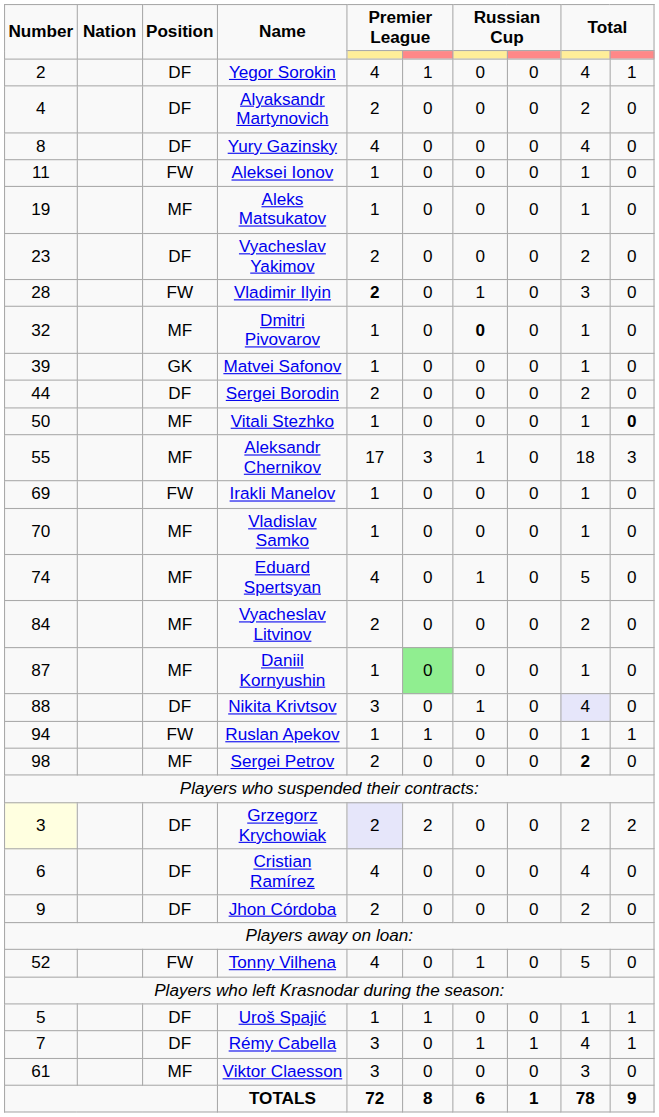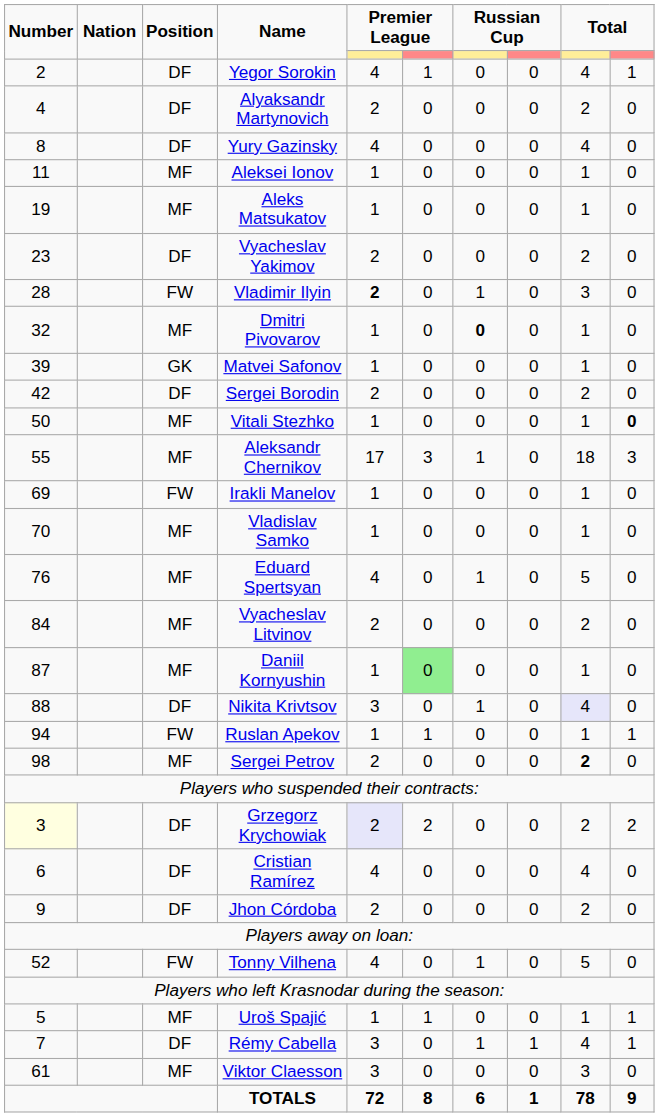 <table class="wikitable" style="font-size: 100%; text-align: center;">
 <tr>
 <td rowspan="2" width="10%" align="center"><strong>Number</strong></td>
 <td rowspan="2" width="10%" align="center"><strong>Nation</strong></td>
 <td rowspan="2" width="10%" align="center"><strong>Position</strong></td>
 <td rowspan="2" width="20%" align="center"><strong>Name</strong></td>
 <td colspan="2" align="center"><strong>Premier League</strong></td>
 <td colspan="2" align="center"><strong>Russian Cup</strong></td>
 <td colspan="2" align="center"><strong>Total</strong></td>
 </tr>
 <tr>
 <th width=60 style="background: #FFEE99"></th>
 <th width=60 style="background: #FF8888"></th>
 <th width=60 style="background: #FFEE99"></th>
 <th width=60 style="background: #FF8888"></th>
 <th width=60 style="background: #FFEE99"></th>
 <th width=60 style="background: #FF8888"></th>
 </tr>
 <tr>
 <td>2</td>
 <td></td>
 <td>DF</td>
 <td><a href='#'>Yegor Sorokin</a></td>
 <td>4</td>
 <td>1</td>
 <td>0</td>
 <td>0</td>
 <td>4</td>
 <td>1</td>
 </tr>
 <tr>
 <td>4</td>
 <td></td>
 <td>DF</td>
 <td><a href='#'>Alyaksandr Martynovich</a></td>
 <td>2</td>
 <td>0</td>
 <td>0</td>
 <td>0</td>
 <td>2</td>
 <td>0</td>
 </tr>
 <tr>
 <td>8</td>
 <td></td>
 <td>DF</td>
 <td><a href='#'>Yury Gazinsky</a></td>
 <td>4</td>
 <td>0</td>
 <td>0</td>
 <td>0</td>
 <td>4</td>
 <td>0</td>
 </tr>
 <tr>
 <td>11</td>
 <td></td>
-<td>FW</td>
+<td>MF</td>
 <td><a href='#'>Aleksei Ionov</a></td>
 <td>1</td>
 <td>0</td>
 <td>0</td>
 <td>0</td>
 <td>1</td>
 <td>0</td>
 </tr>
 <tr>
 <td>19</td>
 <td></td>
 <td>MF</td>
 <td><a href='#'>Aleks Matsukatov</a></td>
 <td>1</td>
 <td>0</td>
 <td>0</td>
 <td>0</td>
 <td>1</td>
 <td>0</td>
 </tr>
 <tr>
 <td>23</td>
 <td></td>
 <td>DF</td>
 <td><a href='#'>Vyacheslav Yakimov</a></td>
 <td>2</td>
 <td>0</td>
 <td>0</td>
 <td>0</td>
 <td>2</td>
 <td>0</td>
 </tr>
 <tr>
 <td>28</td>
 <td></td>
 <td>FW</td>
 <td><a href='#'>Vladimir Ilyin</a></td>
 <td><strong>2</strong></td>
 <td>0</td>
 <td>1</td>
 <td>0</td>
 <td>3</td>
 <td>0</td>
 </tr>
 <tr>
 <td>32</td>
 <td></td>
 <td>MF</td>
 <td><a href='#'>Dmitri Pivovarov</a></td>
 <td>1</td>
 <td>0</td>
 <td><strong>0</strong></td>
 <td>0</td>
 <td>1</td>
 <td>0</td>
 </tr>
 <tr>
 <td>39</td>
 <td></td>
 <td>GK</td>
 <td><a href='#'>Matvei Safonov</a></td>
 <td>1</td>
 <td>0</td>
 <td>0</td>
 <td>0</td>
 <td>1</td>
 <td>0</td>
 </tr>
 <tr>
-<td>44</td>
+<td>42</td>
 <td></td>
 <td>DF</td>
 <td><a href='#'>Sergei Borodin</a></td>
 <td>2</td>
 <td>0</td>
 <td>0</td>
 <td>0</td>
 <td>2</td>
 <td>0</td>
 </tr>
 <tr>
 <td>50</td>
 <td></td>
 <td>MF</td>
 <td><a href='#'>Vitali Stezhko</a></td>
 <td>1</td>
 <td>0</td>
 <td>0</td>
 <td>0</td>
 <td>1</td>
 <td><strong>0</strong></td>
 </tr>
 <tr>
 <td>55</td>
 <td></td>
 <td>MF</td>
 <td><a href='#'>Aleksandr Chernikov</a></td>
 <td>17</td>
 <td>3</td>
 <td>1</td>
 <td>0</td>
 <td>18</td>
 <td>3</td>
 </tr>
 <tr>
 <td>69</td>
 <td></td>
 <td>FW</td>
 <td><a href='#'>Irakli Manelov</a></td>
 <td>1</td>
 <td>0</td>
 <td>0</td>
 <td>0</td>
 <td>1</td>
 <td>0</td>
 </tr>
 <tr>
 <td>70</td>
 <td></td>
 <td>MF</td>
 <td><a href='#'>Vladislav Samko</a></td>
 <td>1</td>
 <td>0</td>
 <td>0</td>
 <td>0</td>
 <td>1</td>
 <td>0</td>
 </tr>
 <tr>
-<td>74</td>
+<td>76</td>
 <td></td>
 <td>MF</td>
 <td><a href='#'>Eduard Spertsyan</a></td>
 <td>4</td>
 <td>0</td>
 <td>1</td>
 <td>0</td>
 <td>5</td>
 <td>0</td>
 </tr>
 <tr>
 <td>84</td>
 <td></td>
 <td>MF</td>
 <td><a href='#'>Vyacheslav Litvinov</a></td>
 <td>2</td>
 <td>0</td>
 <td>0</td>
 <td>0</td>
 <td>2</td>
 <td>0</td>
 </tr>
 <tr>
 <td>87</td>
 <td></td>
 <td>MF</td>
 <td><a href='#'>Daniil Kornyushin</a></td>
 <td>1</td>
 <td style="background: lightgreen;">0</td>
 <td>0</td>
 <td>0</td>
 <td>1</td>
 <td>0</td>
 </tr>
 <tr>
 <td>88</td>
 <td></td>
 <td>DF</td>
 <td><a href='#'>Nikita Krivtsov</a></td>
 <td>3</td>
 <td>0</td>
 <td>1</td>
 <td>0</td>
 <td style="background: lavender;">4</td>
 <td>0</td>
 </tr>
 <tr>
 <td>94</td>
 <td></td>
 <td>FW</td>
 <td><a href='#'>Ruslan Apekov</a></td>
 <td>1</td>
 <td>1</td>
 <td>0</td>
 <td>0</td>
 <td>1</td>
 <td>1</td>
 </tr>
 <tr>
 <td>98</td>
 <td></td>
 <td>MF</td>
 <td><a href='#'>Sergei Petrov</a></td>
 <td>2</td>
 <td>0</td>
 <td>0</td>
 <td>0</td>
 <td><strong>2</strong></td>
 <td>0</td>
 </tr>
 <tr>
 <td colspan="13"><em>Players who suspended their contracts:</em></td>
 </tr>
 <tr>
 <td style="background: lightyellow;">3</td>
 <td></td>
 <td>DF</td>
 <td><a href='#'>Grzegorz Krychowiak</a></td>
 <td style="background: lavender;">2</td>
 <td>2</td>
 <td>0</td>
 <td>0</td>
 <td>2</td>
 <td>2</td>
 </tr>
 <tr>
 <td>6</td>
 <td></td>
 <td>DF</td>
 <td><a href='#'>Cristian Ramírez</a></td>
 <td>4</td>
 <td>0</td>
 <td>0</td>
 <td>0</td>
 <td>4</td>
 <td>0</td>
 </tr>
 <tr>
 <td>9</td>
 <td></td>
 <td>DF</td>
 <td><a href='#'>Jhon Córdoba</a></td>
 <td>2</td>
 <td>0</td>
 <td>0</td>
 <td>0</td>
 <td>2</td>
 <td>0</td>
 </tr>
 <tr>
 <td colspan="13"><em>Players away on loan:</em></td>
 </tr>
 <tr>
 <td>52</td>
 <td></td>
 <td>FW</td>
 <td><a href='#'>Tonny Vilhena</a></td>
 <td>4</td>
 <td>0</td>
 <td>1</td>
 <td>0</td>
 <td>5</td>
 <td>0</td>
 </tr>
 <tr>
 <td colspan="13"><em>Players who left Krasnodar during the season:</em></td>
 </tr>
 <tr>
 <td>5</td>
 <td></td>
-<td>DF</td>
+<td>MF</td>
 <td><a href='#'>Uroš Spajić</a></td>
 <td>1</td>
 <td>1</td>
 <td>0</td>
 <td>0</td>
 <td>1</td>
 <td>1</td>
 </tr>
 <tr>
 <td>7</td>
 <td></td>
 <td>DF</td>
 <td><a href='#'>Rémy Cabella</a></td>
 <td>3</td>
 <td>0</td>
 <td>1</td>
 <td>1</td>
 <td>4</td>
 <td>1</td>
 </tr>
 <tr>
 <td>61</td>
 <td></td>
 <td>MF</td>
 <td><a href='#'>Viktor Claesson</a></td>
 <td>3</td>
 <td>0</td>
 <td>0</td>
 <td>0</td>
 <td>3</td>
 <td>0</td>
 </tr>
 <tr>
 <td colspan="3"></td>
 <td><strong>TOTALS</strong></td>
 <td><strong>72</strong></td>
 <td><strong>8</strong></td>
 <td><strong>6</strong></td>
 <td><strong>1</strong></td>
 <td><strong>78</strong></td>
 <td><strong>9</strong></td>
 </tr>
 </table>
